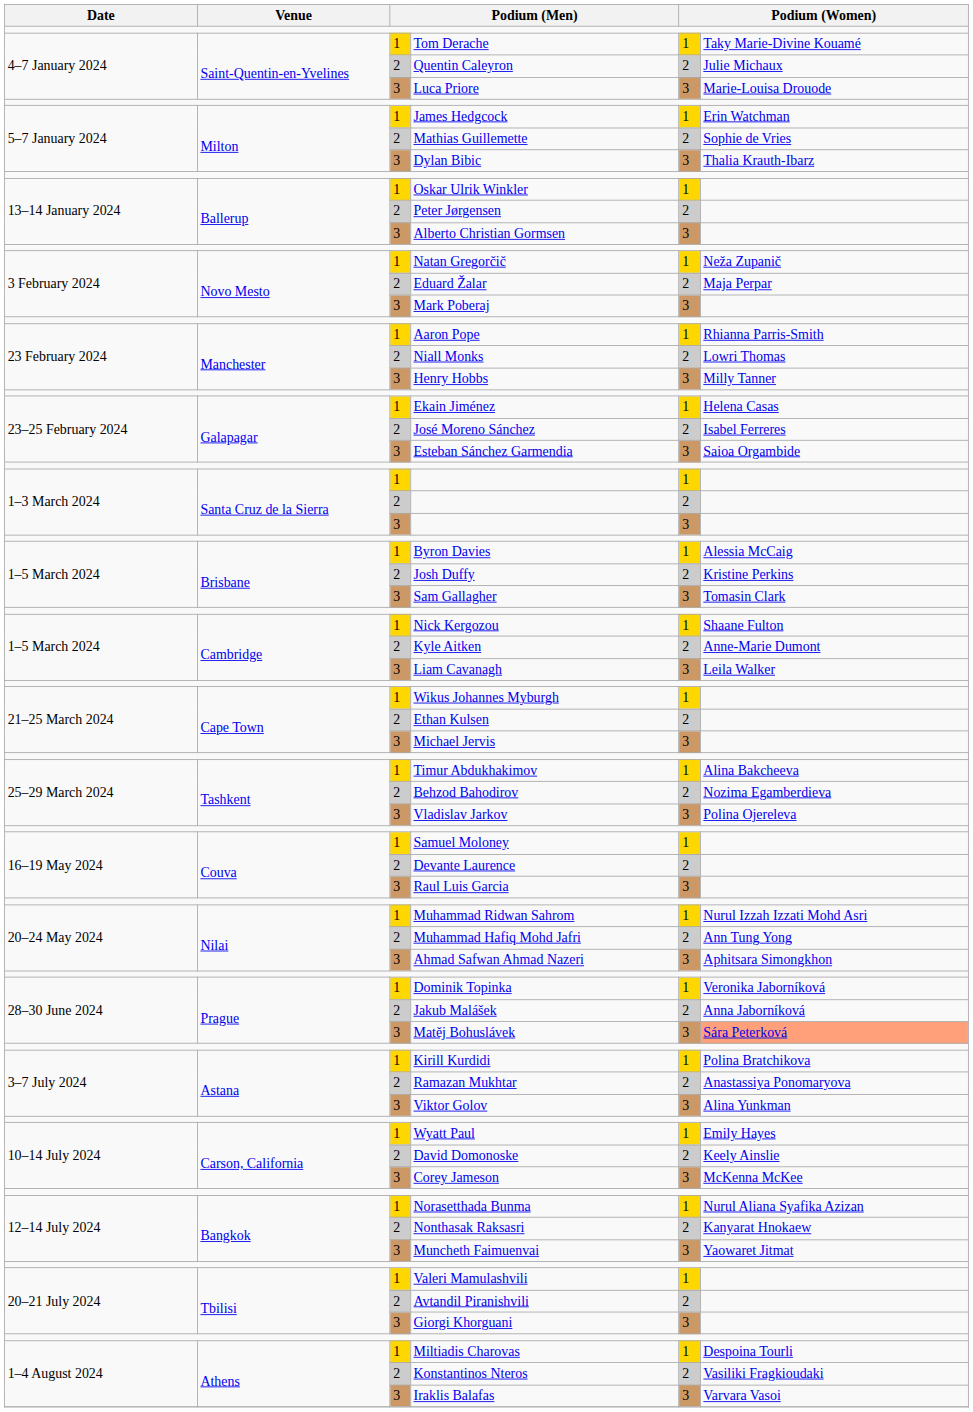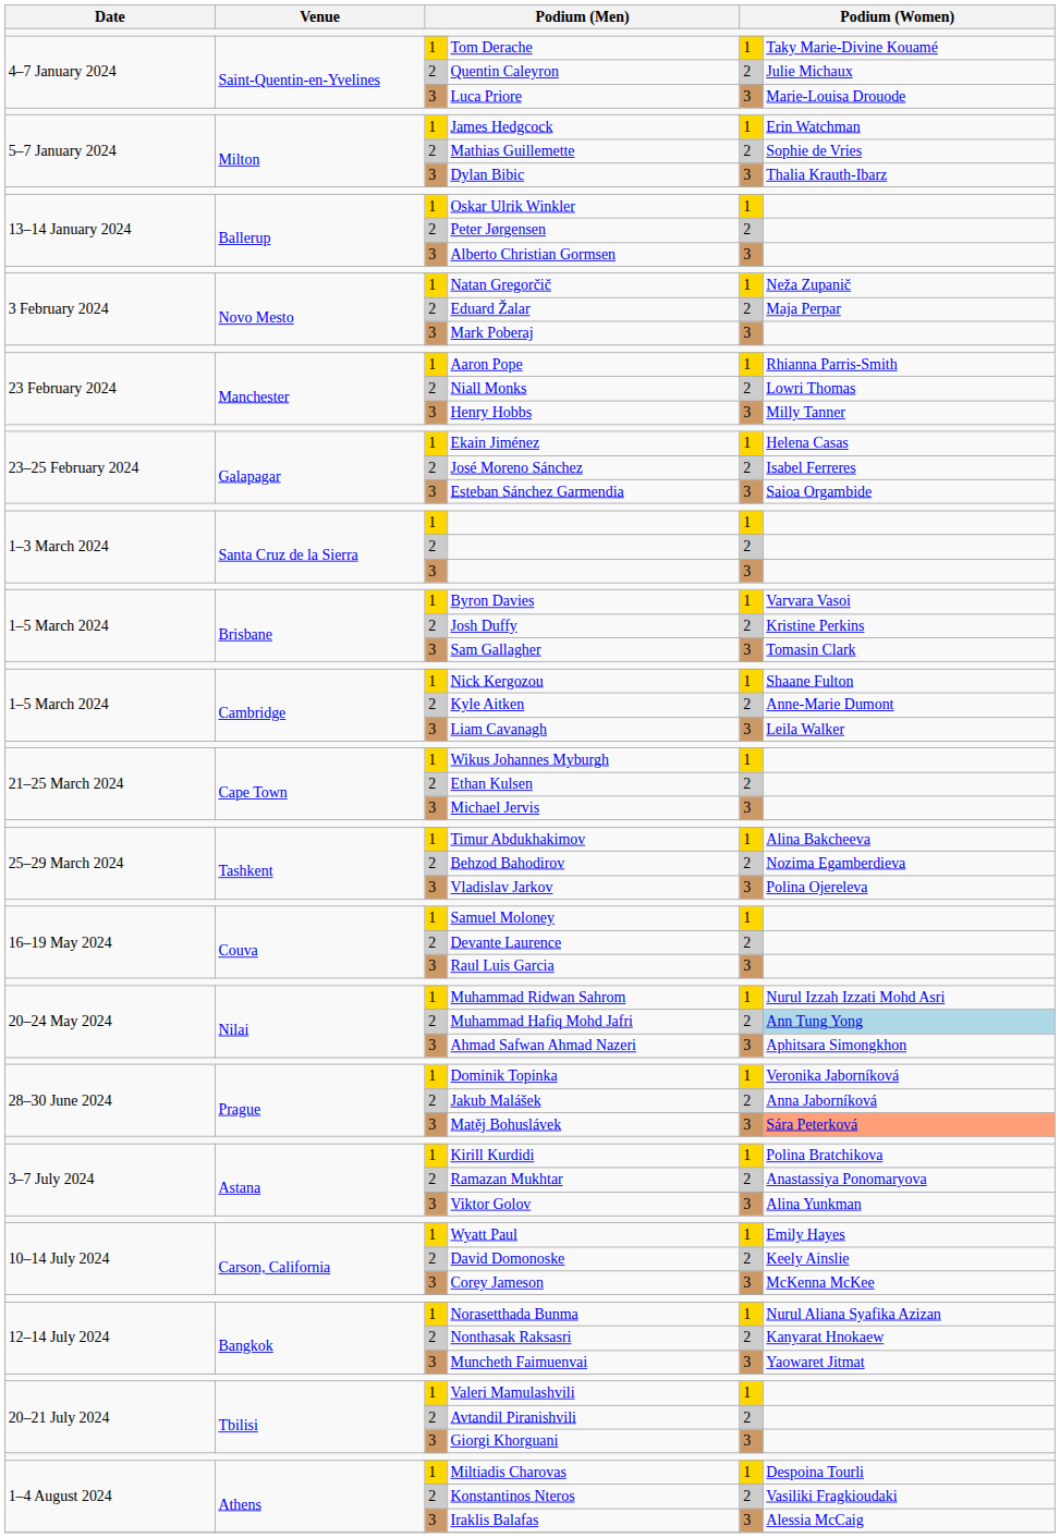 <table class="wikitable" width=70%>
 <tr>
 <th>Date</th>
 <th width=20%>Venue</th>
 <th colspan=2 width=30%>Podium (Men)</th>
 <th colspan=2 width=30%>Podium (Women)</th>
 </tr>
 <tr>
 <td colspan=6></td>
 </tr>
 <tr>
 <td rowspan=3>4–7 January 2024</td>
 <td rowspan=3><br><a href='#'>Saint-Quentin-en-Yvelines</a></td>
 <td bgcolor=FFD700>1</td>
 <td><a href='#'>Tom Derache</a></td>
 <td bgcolor=FFD700>1</td>
 <td><a href='#'>Taky Marie-Divine Kouamé</a></td>
 </tr>
 <tr>
 <td bgcolor=CCCCCC>2</td>
 <td><a href='#'>Quentin Caleyron</a></td>
 <td bgcolor=CCCCCC>2</td>
 <td><a href='#'>Julie Michaux</a></td>
 </tr>
 <tr>
 <td bgcolor=CC9966>3</td>
 <td><a href='#'>Luca Priore</a></td>
 <td bgcolor=CC9966>3</td>
 <td><a href='#'>Marie-Louisa Drouode</a></td>
 </tr>
 <tr>
 <td colspan=6></td>
 </tr>
 <tr>
 <td rowspan=3>5–7 January 2024</td>
 <td rowspan=3><br><a href='#'>Milton</a></td>
 <td bgcolor=FFD700>1</td>
 <td><a href='#'>James Hedgcock</a></td>
 <td bgcolor=FFD700>1</td>
 <td><a href='#'>Erin Watchman</a></td>
 </tr>
 <tr>
 <td bgcolor=CCCCCC>2</td>
 <td><a href='#'>Mathias Guillemette</a></td>
 <td bgcolor=CCCCCC>2</td>
 <td><a href='#'>Sophie de Vries</a></td>
 </tr>
 <tr>
 <td bgcolor=CC9966>3</td>
 <td><a href='#'>Dylan Bibic</a></td>
 <td bgcolor=CC9966>3</td>
 <td><a href='#'>Thalia Krauth-Ibarz</a></td>
 </tr>
 <tr>
 <td colspan=6></td>
 </tr>
 <tr>
 <td rowspan=3>13–14 January 2024</td>
 <td rowspan=3><br><a href='#'>Ballerup</a></td>
 <td bgcolor=FFD700>1</td>
 <td><a href='#'>Oskar Ulrik Winkler</a></td>
 <td bgcolor=FFD700>1</td>
 <td></td>
 </tr>
 <tr>
 <td bgcolor=CCCCCC>2</td>
 <td><a href='#'>Peter Jørgensen</a></td>
 <td bgcolor=CCCCCC>2</td>
 <td></td>
 </tr>
 <tr>
 <td bgcolor=CC9966>3</td>
 <td><a href='#'>Alberto Christian Gormsen</a></td>
 <td bgcolor=CC9966>3</td>
 <td></td>
 </tr>
 <tr>
 <td colspan=6></td>
 </tr>
 <tr>
 <td rowspan=3>3 February 2024</td>
 <td rowspan=3><br><a href='#'>Novo Mesto</a></td>
 <td bgcolor=FFD700>1</td>
 <td><a href='#'>Natan Gregorčič</a></td>
 <td bgcolor=FFD700>1</td>
 <td><a href='#'>Neža Zupanič</a></td>
 </tr>
 <tr>
 <td bgcolor=CCCCCC>2</td>
 <td><a href='#'>Eduard Žalar</a></td>
 <td bgcolor=CCCCCC>2</td>
 <td><a href='#'>Maja Perpar</a></td>
 </tr>
 <tr>
 <td bgcolor=CC9966>3</td>
 <td><a href='#'>Mark Poberaj</a></td>
 <td bgcolor=CC9966>3</td>
 <td></td>
 </tr>
 <tr>
 <td colspan=6></td>
 </tr>
 <tr>
 <td rowspan=3>23 February 2024</td>
 <td rowspan=3><br><a href='#'>Manchester</a></td>
 <td bgcolor=FFD700>1</td>
 <td><a href='#'>Aaron Pope</a></td>
 <td bgcolor=FFD700>1</td>
 <td><a href='#'>Rhianna Parris-Smith</a></td>
 </tr>
 <tr>
 <td bgcolor=CCCCCC>2</td>
 <td><a href='#'>Niall Monks</a></td>
 <td bgcolor=CCCCCC>2</td>
 <td><a href='#'>Lowri Thomas</a></td>
 </tr>
 <tr>
 <td bgcolor=CC9966>3</td>
 <td><a href='#'>Henry Hobbs</a></td>
 <td bgcolor=CC9966>3</td>
 <td><a href='#'>Milly Tanner</a></td>
 </tr>
 <tr>
 <td colspan=6></td>
 </tr>
 <tr>
 <td rowspan=3>23–25 February 2024</td>
 <td rowspan=3><br><a href='#'>Galapagar</a></td>
 <td bgcolor=FFD700>1</td>
 <td><a href='#'>Ekain Jiménez</a></td>
 <td bgcolor=FFD700>1</td>
 <td><a href='#'>Helena Casas</a></td>
 </tr>
 <tr>
 <td bgcolor=CCCCCC>2</td>
 <td><a href='#'>José Moreno Sánchez</a></td>
 <td bgcolor=CCCCCC>2</td>
 <td><a href='#'>Isabel Ferreres</a></td>
 </tr>
 <tr>
 <td bgcolor=CC9966>3</td>
 <td><a href='#'>Esteban Sánchez Garmendia</a></td>
 <td bgcolor=CC9966>3</td>
 <td><a href='#'>Saioa Orgambide</a></td>
 </tr>
 <tr>
 <td colspan=6></td>
 </tr>
 <tr>
 <td rowspan=3>1–3 March 2024</td>
 <td rowspan=3><br><a href='#'>Santa Cruz de la Sierra</a></td>
 <td bgcolor=FFD700>1</td>
 <td></td>
 <td bgcolor=FFD700>1</td>
 <td></td>
 </tr>
 <tr>
 <td bgcolor=CCCCCC>2</td>
 <td></td>
 <td bgcolor=CCCCCC>2</td>
 <td></td>
 </tr>
 <tr>
 <td bgcolor=CC9966>3</td>
 <td></td>
 <td bgcolor=CC9966>3</td>
 <td></td>
 </tr>
 <tr>
 <td colspan=6></td>
 </tr>
 <tr>
 <td rowspan=3>1–5 March 2024</td>
 <td rowspan=3><br><a href='#'>Brisbane</a></td>
 <td bgcolor=FFD700>1</td>
 <td><a href='#'>Byron Davies</a></td>
 <td bgcolor=FFD700>1</td>
-<td><a href='#'>Alessia McCaig</a></td>
+<td><a href='#'>Varvara Vasoi</a></td>
 </tr>
 <tr>
 <td bgcolor=CCCCCC>2</td>
 <td><a href='#'>Josh Duffy</a></td>
 <td bgcolor=CCCCCC>2</td>
 <td><a href='#'>Kristine Perkins</a></td>
 </tr>
 <tr>
 <td bgcolor=CC9966>3</td>
 <td><a href='#'>Sam Gallagher</a></td>
 <td bgcolor=CC9966>3</td>
 <td><a href='#'>Tomasin Clark</a></td>
 </tr>
 <tr>
 <td colspan=6></td>
 </tr>
 <tr>
 <td rowspan=3>1–5 March 2024</td>
 <td rowspan=3><br><a href='#'>Cambridge</a></td>
 <td bgcolor=FFD700>1</td>
 <td><a href='#'>Nick Kergozou</a></td>
 <td bgcolor=FFD700>1</td>
 <td><a href='#'>Shaane Fulton</a></td>
 </tr>
 <tr>
 <td bgcolor=CCCCCC>2</td>
 <td><a href='#'>Kyle Aitken</a></td>
 <td bgcolor=CCCCCC>2</td>
 <td><a href='#'>Anne-Marie Dumont</a></td>
 </tr>
 <tr>
 <td bgcolor=CC9966>3</td>
 <td><a href='#'>Liam Cavanagh</a></td>
 <td bgcolor=CC9966>3</td>
 <td><a href='#'>Leila Walker</a></td>
 </tr>
 <tr>
 <td colspan=6></td>
 </tr>
 <tr>
 <td rowspan=3>21–25 March 2024</td>
 <td rowspan=3><br><a href='#'>Cape Town</a></td>
 <td bgcolor=FFD700>1</td>
 <td><a href='#'>Wikus Johannes Myburgh</a></td>
 <td bgcolor=FFD700>1</td>
 <td></td>
 </tr>
 <tr>
 <td bgcolor=CCCCCC>2</td>
 <td><a href='#'>Ethan Kulsen</a></td>
 <td bgcolor=CCCCCC>2</td>
 <td></td>
 </tr>
 <tr>
 <td bgcolor=CC9966>3</td>
 <td><a href='#'>Michael Jervis</a></td>
 <td bgcolor=CC9966>3</td>
 <td></td>
 </tr>
 <tr>
 <td colspan=6></td>
 </tr>
 <tr>
 <td rowspan=3>25–29 March 2024</td>
 <td rowspan=3><br><a href='#'>Tashkent</a></td>
 <td bgcolor=FFD700>1</td>
 <td><a href='#'>Timur Abdukhakimov</a></td>
 <td bgcolor=FFD700>1</td>
 <td><a href='#'>Alina Bakcheeva</a></td>
 </tr>
 <tr>
 <td bgcolor=CCCCCC>2</td>
 <td><a href='#'>Behzod Bahodirov</a></td>
 <td bgcolor=CCCCCC>2</td>
 <td><a href='#'>Nozima Egamberdieva</a></td>
 </tr>
 <tr>
 <td bgcolor=CC9966>3</td>
 <td><a href='#'>Vladislav Jarkov</a></td>
 <td bgcolor=CC9966>3</td>
 <td><a href='#'>Polina Ojereleva</a></td>
 </tr>
 <tr>
 <td colspan=6></td>
 </tr>
 <tr>
 <td rowspan=3>16–19 May 2024</td>
 <td rowspan=3><br><a href='#'>Couva</a></td>
 <td bgcolor=FFD700>1</td>
 <td><a href='#'>Samuel Moloney</a></td>
 <td bgcolor=FFD700>1</td>
 <td></td>
 </tr>
 <tr>
 <td bgcolor=CCCCCC>2</td>
 <td><a href='#'>Devante Laurence</a></td>
 <td bgcolor=CCCCCC>2</td>
 <td></td>
 </tr>
 <tr>
 <td bgcolor=CC9966>3</td>
 <td><a href='#'>Raul Luis Garcia</a></td>
 <td bgcolor=CC9966>3</td>
 <td></td>
 </tr>
 <tr>
 <td colspan=6></td>
 </tr>
 <tr>
 <td rowspan=3>20–24 May 2024</td>
 <td rowspan=3><br><a href='#'>Nilai</a></td>
 <td bgcolor=FFD700>1</td>
 <td><a href='#'>Muhammad Ridwan Sahrom</a></td>
 <td bgcolor=FFD700>1</td>
 <td><a href='#'>Nurul Izzah Izzati Mohd Asri</a></td>
 </tr>
 <tr>
 <td bgcolor=CCCCCC>2</td>
 <td><a href='#'>Muhammad Hafiq Mohd Jafri</a></td>
 <td bgcolor=CCCCCC>2</td>
-<td><a href='#'>Ann Tung Yong</a></td>
+<td style="background: lightblue;"><a href='#'>Ann Tung Yong</a></td>
 </tr>
 <tr>
 <td bgcolor=CC9966>3</td>
 <td><a href='#'>Ahmad Safwan Ahmad Nazeri</a></td>
 <td bgcolor=CC9966>3</td>
 <td><a href='#'>Aphitsara Simongkhon</a></td>
 </tr>
 <tr>
 <td colspan=6></td>
 </tr>
 <tr>
 <td rowspan=3>28–30 June 2024</td>
 <td rowspan=3><br><a href='#'>Prague</a></td>
 <td bgcolor=FFD700>1</td>
 <td><a href='#'>Dominik Topinka</a></td>
 <td bgcolor=FFD700>1</td>
 <td><a href='#'>Veronika Jaborníková</a></td>
 </tr>
 <tr>
 <td bgcolor=CCCCCC>2</td>
 <td><a href='#'>Jakub Malášek</a></td>
 <td bgcolor=CCCCCC>2</td>
 <td><a href='#'>Anna Jaborníková</a></td>
 </tr>
 <tr>
 <td bgcolor=CC9966>3</td>
 <td><a href='#'>Matěj Bohuslávek</a></td>
 <td bgcolor=CC9966>3</td>
 <td style="background: lightsalmon;"><a href='#'>Sára Peterková</a></td>
 </tr>
 <tr>
 <td colspan=6></td>
 </tr>
 <tr>
 <td rowspan=3>3–7 July 2024</td>
 <td rowspan=3><br><a href='#'>Astana</a></td>
 <td bgcolor=FFD700>1</td>
 <td><a href='#'>Kirill Kurdidi</a></td>
 <td bgcolor=FFD700>1</td>
 <td><a href='#'>Polina Bratchikova</a></td>
 </tr>
 <tr>
 <td bgcolor=CCCCCC>2</td>
 <td><a href='#'>Ramazan Mukhtar</a></td>
 <td bgcolor=CCCCCC>2</td>
 <td><a href='#'>Anastassiya Ponomaryova</a></td>
 </tr>
 <tr>
 <td bgcolor=CC9966>3</td>
 <td><a href='#'>Viktor Golov</a></td>
 <td bgcolor=CC9966>3</td>
 <td><a href='#'>Alina Yunkman</a></td>
 </tr>
 <tr>
 <td colspan=6></td>
 </tr>
 <tr>
 <td rowspan=3>10–14 July 2024</td>
 <td rowspan=3><br><a href='#'>Carson, California</a></td>
 <td bgcolor=FFD700>1</td>
 <td><a href='#'>Wyatt Paul</a></td>
 <td bgcolor=FFD700>1</td>
 <td><a href='#'>Emily Hayes</a></td>
 </tr>
 <tr>
 <td bgcolor=CCCCCC>2</td>
 <td><a href='#'>David Domonoske</a></td>
 <td bgcolor=CCCCCC>2</td>
 <td><a href='#'>Keely Ainslie</a></td>
 </tr>
 <tr>
 <td bgcolor=CC9966>3</td>
 <td><a href='#'>Corey Jameson</a></td>
 <td bgcolor=CC9966>3</td>
 <td><a href='#'>McKenna McKee</a></td>
 </tr>
 <tr>
 <td colspan=6></td>
 </tr>
 <tr>
 <td rowspan=3>12–14 July 2024</td>
 <td rowspan=3><br><a href='#'>Bangkok</a></td>
 <td bgcolor=FFD700>1</td>
 <td><a href='#'>Norasetthada Bunma</a></td>
 <td bgcolor=FFD700>1</td>
 <td><a href='#'>Nurul Aliana Syafika Azizan</a></td>
 </tr>
 <tr>
 <td bgcolor=CCCCCC>2</td>
 <td><a href='#'>Nonthasak Raksasri</a></td>
 <td bgcolor=CCCCCC>2</td>
 <td><a href='#'>Kanyarat Hnokaew</a></td>
 </tr>
 <tr>
 <td bgcolor=CC9966>3</td>
 <td><a href='#'>Muncheth Faimuenvai</a></td>
 <td bgcolor=CC9966>3</td>
 <td><a href='#'>Yaowaret Jitmat</a></td>
 </tr>
 <tr>
 <td colspan=6></td>
 </tr>
 <tr>
 <td rowspan=3>20–21 July 2024</td>
 <td rowspan=3><br><a href='#'>Tbilisi</a></td>
 <td bgcolor=FFD700>1</td>
 <td><a href='#'>Valeri Mamulashvili</a></td>
 <td bgcolor=FFD700>1</td>
 <td></td>
 </tr>
 <tr>
 <td bgcolor=CCCCCC>2</td>
 <td><a href='#'>Avtandil Piranishvili</a></td>
 <td bgcolor=CCCCCC>2</td>
 <td></td>
 </tr>
 <tr>
 <td bgcolor=CC9966>3</td>
 <td><a href='#'>Giorgi Khorguani</a></td>
 <td bgcolor=CC9966>3</td>
 <td></td>
 </tr>
 <tr>
 <td colspan=6></td>
 </tr>
 <tr>
 <td rowspan=3>1–4 August 2024</td>
 <td rowspan=3><br><a href='#'>Athens</a></td>
 <td bgcolor=FFD700>1</td>
 <td><a href='#'>Miltiadis Charovas</a></td>
 <td bgcolor=FFD700>1</td>
 <td><a href='#'>Despoina Tourli</a></td>
 </tr>
 <tr>
 <td bgcolor=CCCCCC>2</td>
 <td><a href='#'>Konstantinos Nteros</a></td>
 <td bgcolor=CCCCCC>2</td>
 <td><a href='#'>Vasiliki Fragkioudaki</a></td>
 </tr>
 <tr>
 <td bgcolor=CC9966>3</td>
 <td><a href='#'>Iraklis Balafas</a></td>
 <td bgcolor=CC9966>3</td>
-<td><a href='#'>Varvara Vasoi</a></td>
+<td><a href='#'>Alessia McCaig</a></td>
 </tr>
 <tr>
 </tr>
 </table>
